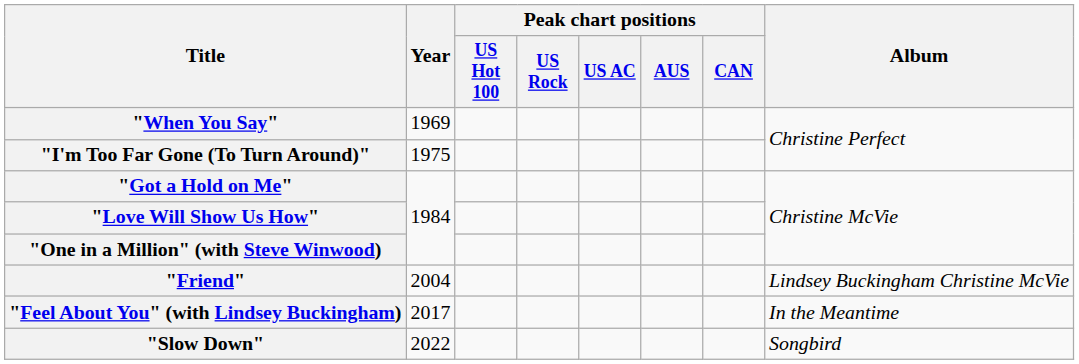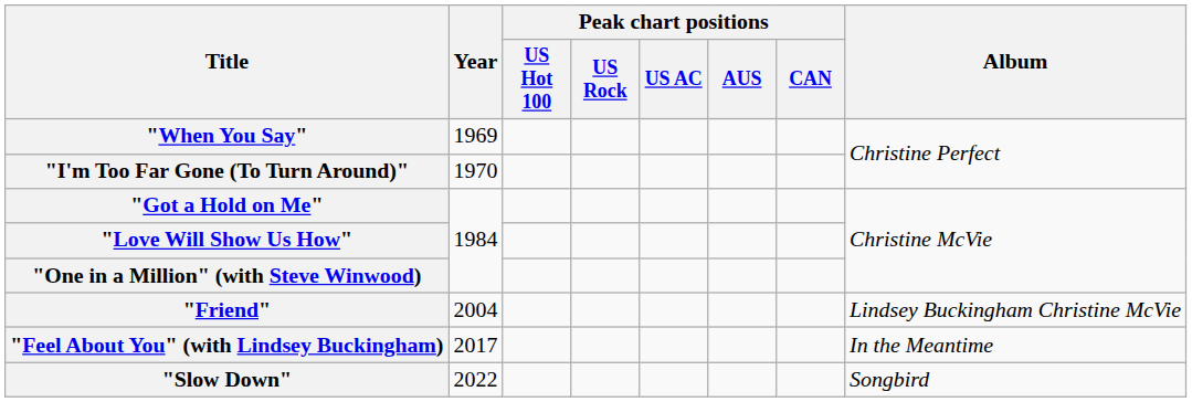 <table class="wikitable plainrowheaders">
 <tr>
 <th rowspan="2" scope="col">Title</th>
 <th rowspan="2" scope="col">Year</th>
 <th colspan="5" scope="col">Peak chart positions</th>
 <th rowspan="2" scope="col">Album</th>
 </tr>
 <tr>
 <th scope="col" style="width:3em; font-size:90%"><a href='#'>US Hot 100</a><br></th>
 <th scope="col" style="width:3em; font-size:90%"><a href='#'>US Rock</a><br></th>
 <th scope="col" style="width:3em; font-size:90%"><a href='#'>US AC</a><br></th>
 <th scope="col" style="width:3em; font-size:90%"><a href='#'>AUS</a><br></th>
 <th scope="col" style="width:3em; font-size:90%"><a href='#'>CAN</a><br></th>
 </tr>
 <tr>
 <th scope="row">"<a href='#'>When You Say</a>"</th>
 <td>1969</td>
 <td></td>
 <td></td>
 <td></td>
 <td></td>
 <td></td>
 <td rowspan="2"><em>Christine Perfect</em></td>
 </tr>
 <tr>
 <th scope="row">"I'm Too Far Gone (To Turn Around)"</th>
-<td>1975</td>
+<td>1970</td>
 <td></td>
 <td></td>
 <td></td>
 <td></td>
 <td></td>
 </tr>
 <tr>
 <th scope="row">"<a href='#'>Got a Hold on Me</a>"</th>
 <td rowspan="3">1984</td>
 <td></td>
 <td></td>
 <td></td>
 <td></td>
 <td></td>
 <td rowspan="3"><em>Christine McVie</em></td>
 </tr>
 <tr>
 <th scope="row">"<a href='#'>Love Will Show Us How</a>"</th>
 <td></td>
 <td></td>
 <td></td>
 <td></td>
 <td></td>
 </tr>
 <tr>
 <th scope="row">"One in a Million" (with <a href='#'>Steve Winwood</a>)</th>
 <td></td>
 <td></td>
 <td></td>
 <td></td>
 <td></td>
 </tr>
 <tr>
 <th scope="row">"<a href='#'>Friend</a>"</th>
 <td>2004</td>
 <td></td>
 <td></td>
 <td></td>
 <td></td>
 <td></td>
 <td><em>Lindsey Buckingham Christine McVie</em></td>
 </tr>
 <tr>
 <th scope="row">"<a href='#'>Feel About You</a>" (with <a href='#'>Lindsey Buckingham</a>)</th>
 <td>2017</td>
 <td></td>
 <td></td>
 <td></td>
 <td></td>
 <td></td>
 <td><em>In the Meantime</em></td>
 </tr>
 <tr>
 <th scope="row">"Slow Down"</th>
 <td>2022</td>
 <td></td>
 <td></td>
 <td></td>
 <td></td>
 <td></td>
 <td><em>Songbird</em></td>
 </tr>
 </table>
